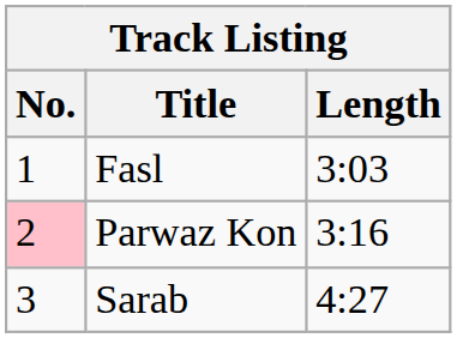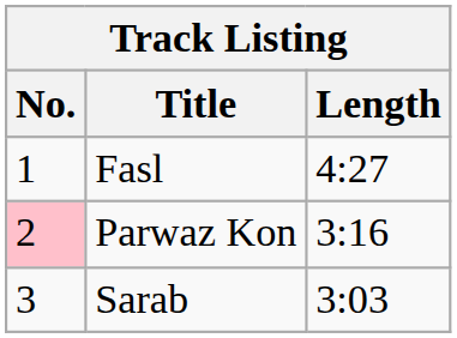 <table class="wikitable">
 <tr>
 <th colspan="3">Track Listing</th>
 </tr>
 <tr>
 <th><strong>No.</strong></th>
 <th><strong>Title</strong></th>
 <th><strong>Length</strong></th>
 </tr>
 <tr>
 <td>1</td>
 <td>Fasl</td>
-<td>3:03</td>
+<td>4:27</td>
 </tr>
 <tr>
 <td style="background: pink;">2</td>
 <td>Parwaz Kon</td>
 <td>3:16</td>
 </tr>
 <tr>
 <td>3</td>
 <td>Sarab</td>
-<td>4:27</td>
+<td>3:03</td>
 </tr>
 </table>
